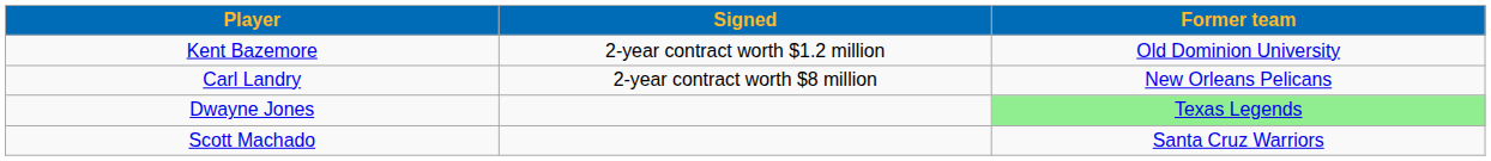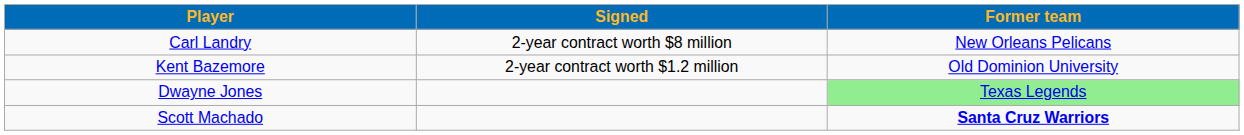 <table class="wikitable sortable sortable" style="text-align: center">
 <tr>
 <th style="background:#006bb6; color:#fdb927" width="10%">Player</th>
 <th style="background:#006bb6; color:#fdb927" width="10%">Signed</th>
 <th style="background:#006bb6; color:#fdb927" width="10%">Former team</th>
 </tr>
 <tr style="text-align: center">
+<td><a href='#'>Carl Landry</a></td>
+<td>2-year contract worth $8 million</td>
+<td><a href='#'>New Orleans Pelicans</a></td>
+</tr>
+<tr style="text-align: center">
 <td><a href='#'>Kent Bazemore</a></td>
 <td>2-year contract worth $1.2 million</td>
 <td><a href='#'>Old Dominion University</a></td>
-</tr>
-<tr style="text-align: center">
-<td><a href='#'>Carl Landry</a></td>
-<td>2-year contract worth $8 million</td>
-<td><a href='#'>New Orleans Pelicans</a></td>
 </tr>
 <tr style="text-align: center">
 <td><a href='#'>Dwayne Jones</a></td>
 <td></td>
 <td style="background: lightgreen;"><a href='#'>Texas Legends</a></td>
 </tr>
 <tr style="text-align: center">
 <td><a href='#'>Scott Machado</a></td>
 <td></td>
-<td><a href='#'>Santa Cruz Warriors</a></td>
+<td><strong><a href='#'>Santa Cruz Warriors</a></strong></td>
 </tr>
 </table>
